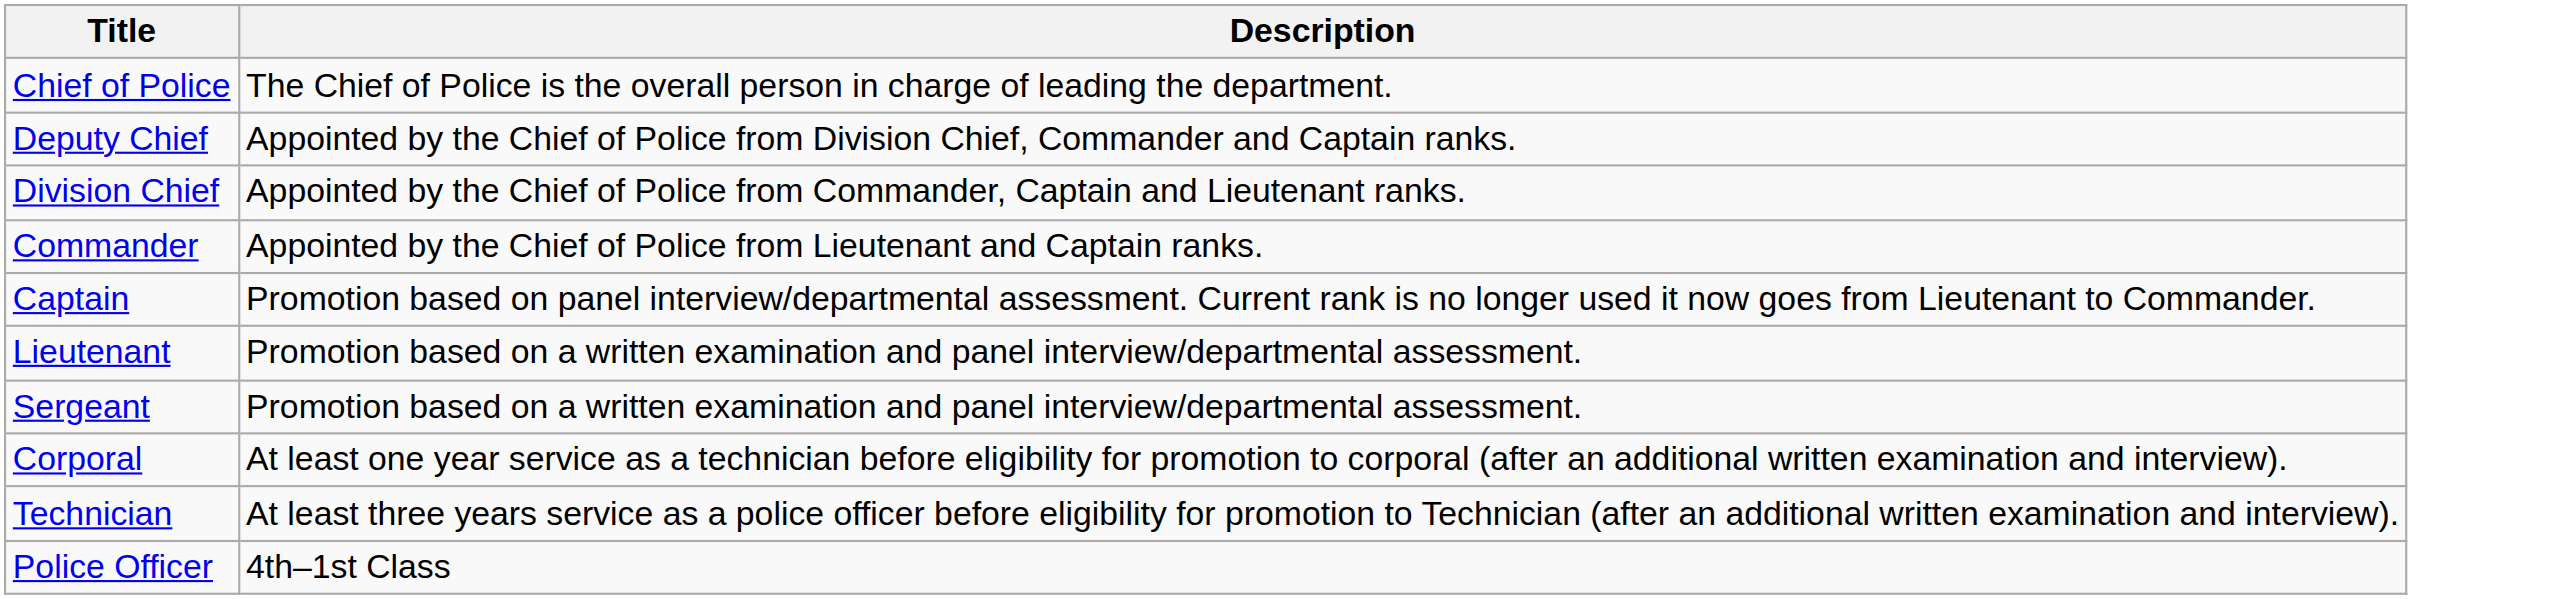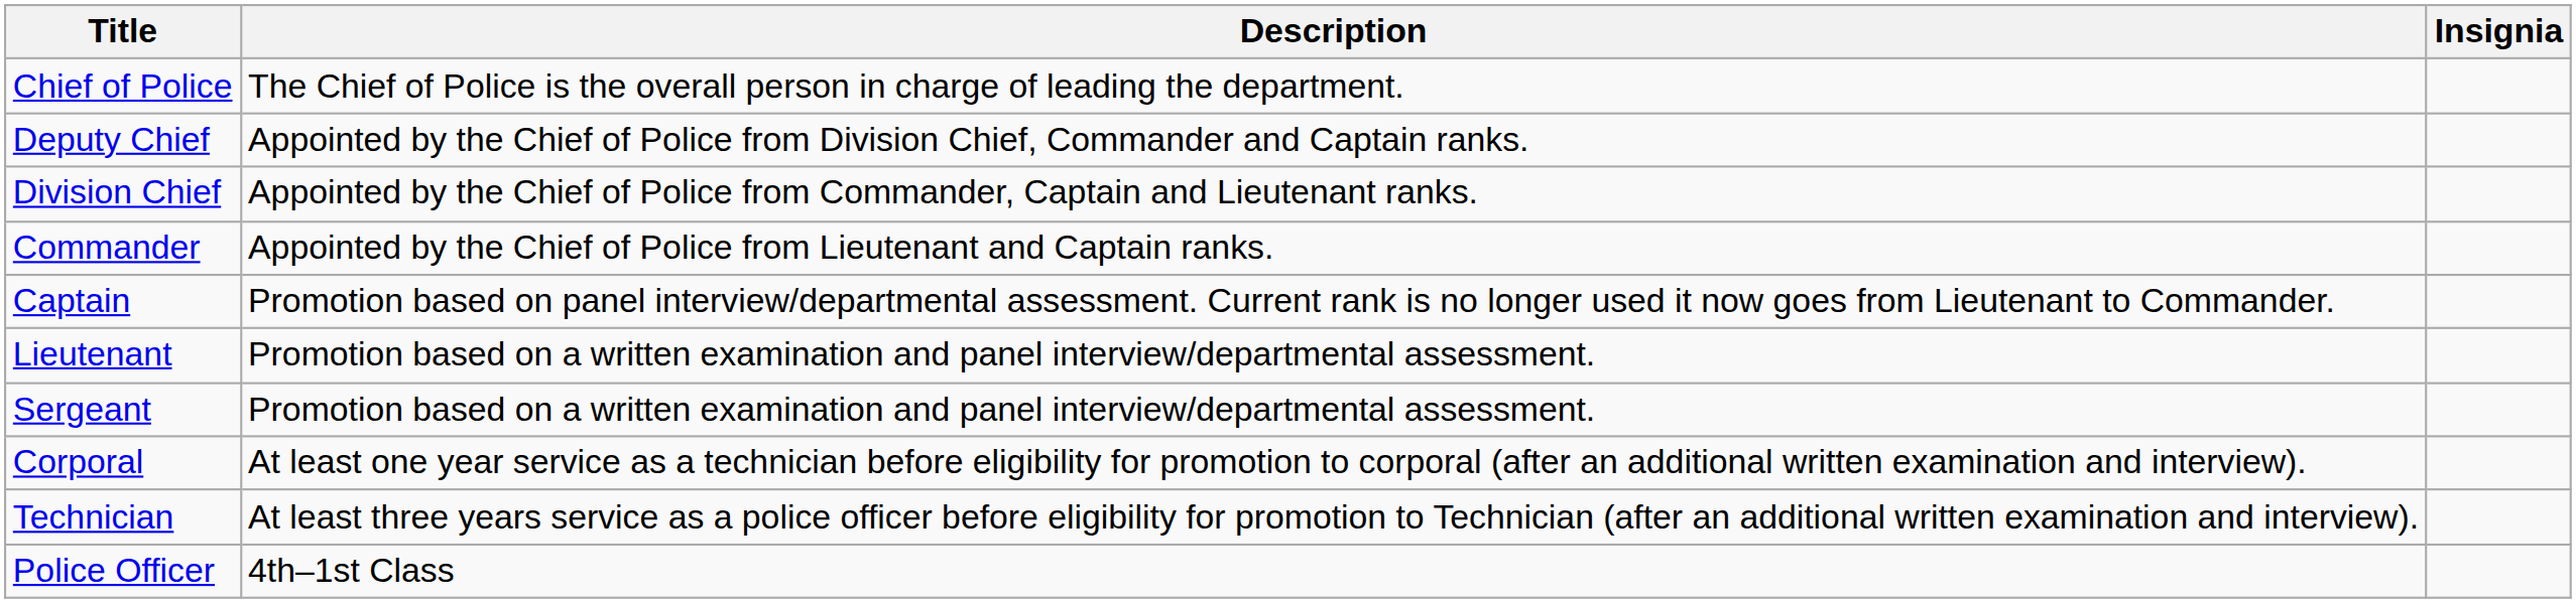 <table border="1" cellspacing="0" cellpadding="5" style="border-collapse:collapse;" class="wikitable">
 <tr>
 <th>Title</th>
 <th>Description</th>
+<th>Insignia</th>
 </tr>
 <tr>
 <td><a href='#'>Chief of Police</a></td>
 <td>The Chief of Police is the overall person in charge of leading the department.</td>
+<td></td>
 </tr>
 <tr>
 <td><a href='#'>Deputy Chief</a></td>
 <td>Appointed by the Chief of Police from Division Chief, Commander and Captain ranks.</td>
+<td></td>
 </tr>
 <tr>
 <td><a href='#'>Division Chief</a></td>
 <td>Appointed by the Chief of Police from Commander, Captain and Lieutenant ranks.</td>
+<td></td>
 </tr>
 <tr>
 <td><a href='#'>Commander</a></td>
 <td>Appointed by the Chief of Police from Lieutenant and Captain ranks.</td>
+<td></td>
 </tr>
 <tr>
 <td><a href='#'>Captain</a></td>
 <td>Promotion based on panel interview/departmental assessment. Current rank is no longer used it now goes from Lieutenant to Commander.</td>
+<td></td>
 </tr>
 <tr>
 <td><a href='#'>Lieutenant</a></td>
 <td>Promotion based on a written examination and panel interview/departmental assessment.</td>
+<td></td>
 </tr>
 <tr>
 <td><a href='#'>Sergeant</a></td>
 <td>Promotion based on a written examination and panel interview/departmental assessment.</td>
+<td></td>
 </tr>
 <tr>
 <td><a href='#'>Corporal</a></td>
 <td>At least one year service as a technician before eligibility for promotion to corporal (after an additional written examination and interview).</td>
+<td></td>
 </tr>
 <tr>
 <td><a href='#'>Technician</a></td>
 <td>At least three years service as a police officer before eligibility for promotion to Technician (after an additional written examination and interview).</td>
+<td></td>
 </tr>
 <tr>
 <td><a href='#'>Police Officer</a></td>
 <td>4th–1st Class</td>
+<td></td>
 </tr>
 </table>
